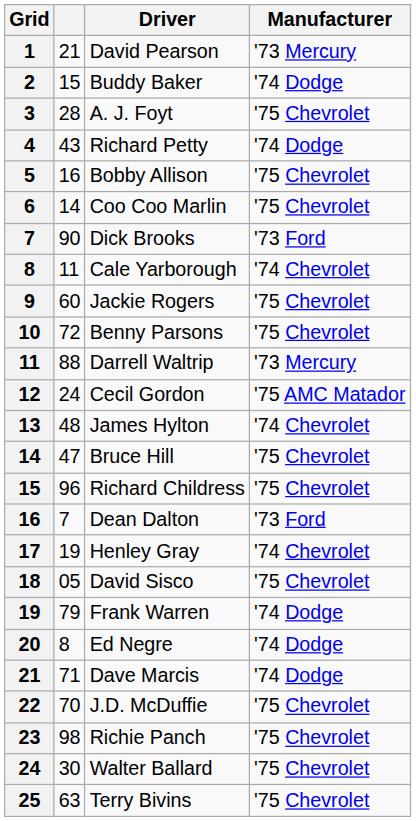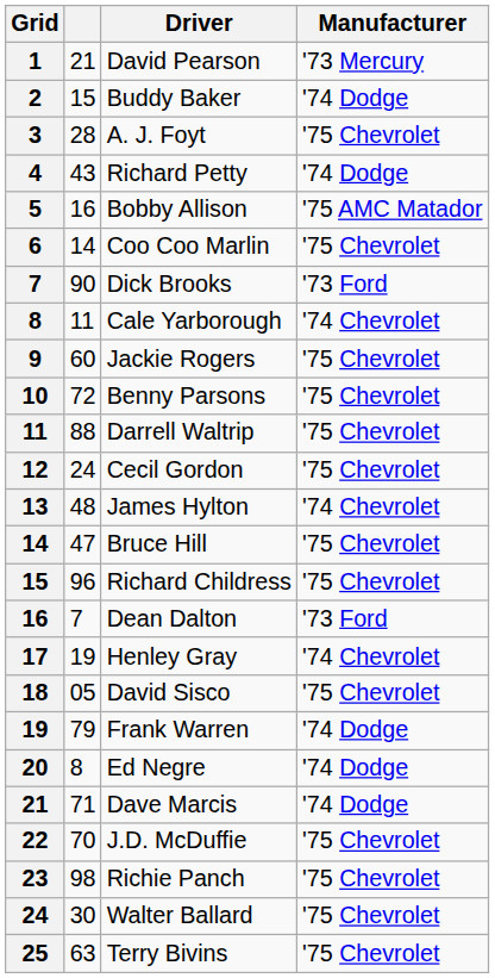 <table class="wikitable">
 <tr>
 <th>Grid</th>
 <th></th>
 <th>Driver</th>
 <th>Manufacturer</th>
 </tr>
 <tr>
 <th>1</th>
 <td>21</td>
 <td>David Pearson</td>
 <td>'73 <a href='#'>Mercury</a></td>
 </tr>
 <tr>
 <th>2</th>
 <td>15</td>
 <td>Buddy Baker</td>
 <td>'74 <a href='#'>Dodge</a></td>
 </tr>
 <tr>
 <th>3</th>
 <td>28</td>
 <td>A. J. Foyt</td>
 <td>'75 <a href='#'>Chevrolet</a></td>
 </tr>
 <tr>
 <th>4</th>
 <td>43</td>
 <td>Richard Petty</td>
 <td>'74 <a href='#'>Dodge</a></td>
 </tr>
 <tr>
 <th>5</th>
 <td>16</td>
 <td>Bobby Allison</td>
-<td>'75 <a href='#'>Chevrolet</a></td>
+<td>'75 <a href='#'>AMC Matador</a></td>
 </tr>
 <tr>
 <th>6</th>
 <td>14</td>
 <td>Coo Coo Marlin</td>
 <td>'75 <a href='#'>Chevrolet</a></td>
 </tr>
 <tr>
 <th>7</th>
 <td>90</td>
 <td>Dick Brooks</td>
 <td>'73 <a href='#'>Ford</a></td>
 </tr>
 <tr>
 <th>8</th>
 <td>11</td>
 <td>Cale Yarborough</td>
 <td>'74 <a href='#'>Chevrolet</a></td>
 </tr>
 <tr>
 <th>9</th>
 <td>60</td>
 <td>Jackie Rogers</td>
 <td>'75 <a href='#'>Chevrolet</a></td>
 </tr>
 <tr>
 <th>10</th>
 <td>72</td>
 <td>Benny Parsons</td>
 <td>'75 <a href='#'>Chevrolet</a></td>
 </tr>
 <tr>
 <th>11</th>
 <td>88</td>
 <td>Darrell Waltrip</td>
-<td>'73 <a href='#'>Mercury</a></td>
+<td>'75 <a href='#'>Chevrolet</a></td>
 </tr>
 <tr>
 <th>12</th>
 <td>24</td>
 <td>Cecil Gordon</td>
-<td>'75 <a href='#'>AMC Matador</a></td>
+<td>'75 <a href='#'>Chevrolet</a></td>
 </tr>
 <tr>
 <th>13</th>
 <td>48</td>
 <td>James Hylton</td>
 <td>'74 <a href='#'>Chevrolet</a></td>
 </tr>
 <tr>
 <th>14</th>
 <td>47</td>
 <td>Bruce Hill</td>
 <td>'75 <a href='#'>Chevrolet</a></td>
 </tr>
 <tr>
 <th>15</th>
 <td>96</td>
 <td>Richard Childress</td>
 <td>'75 <a href='#'>Chevrolet</a></td>
 </tr>
 <tr>
 <th>16</th>
 <td>7</td>
 <td>Dean Dalton</td>
 <td>'73 <a href='#'>Ford</a></td>
 </tr>
 <tr>
 <th>17</th>
 <td>19</td>
 <td>Henley Gray</td>
 <td>'74 <a href='#'>Chevrolet</a></td>
 </tr>
 <tr>
 <th>18</th>
 <td>05</td>
 <td>David Sisco</td>
 <td>'75 <a href='#'>Chevrolet</a></td>
 </tr>
 <tr>
 <th>19</th>
 <td>79</td>
 <td>Frank Warren</td>
 <td>'74 <a href='#'>Dodge</a></td>
 </tr>
 <tr>
 <th>20</th>
 <td>8</td>
 <td>Ed Negre</td>
 <td>'74 <a href='#'>Dodge</a></td>
 </tr>
 <tr>
 <th>21</th>
 <td>71</td>
 <td>Dave Marcis</td>
 <td>'74 <a href='#'>Dodge</a></td>
 </tr>
 <tr>
 <th>22</th>
 <td>70</td>
 <td>J.D. McDuffie</td>
 <td>'75 <a href='#'>Chevrolet</a></td>
 </tr>
 <tr>
 <th>23</th>
 <td>98</td>
 <td>Richie Panch</td>
 <td>'75 <a href='#'>Chevrolet</a></td>
 </tr>
 <tr>
 <th>24</th>
 <td>30</td>
 <td>Walter Ballard</td>
 <td>'75 <a href='#'>Chevrolet</a></td>
 </tr>
 <tr>
 <th>25</th>
 <td>63</td>
 <td>Terry Bivins</td>
 <td>'75 <a href='#'>Chevrolet</a></td>
 </tr>
 </table>
